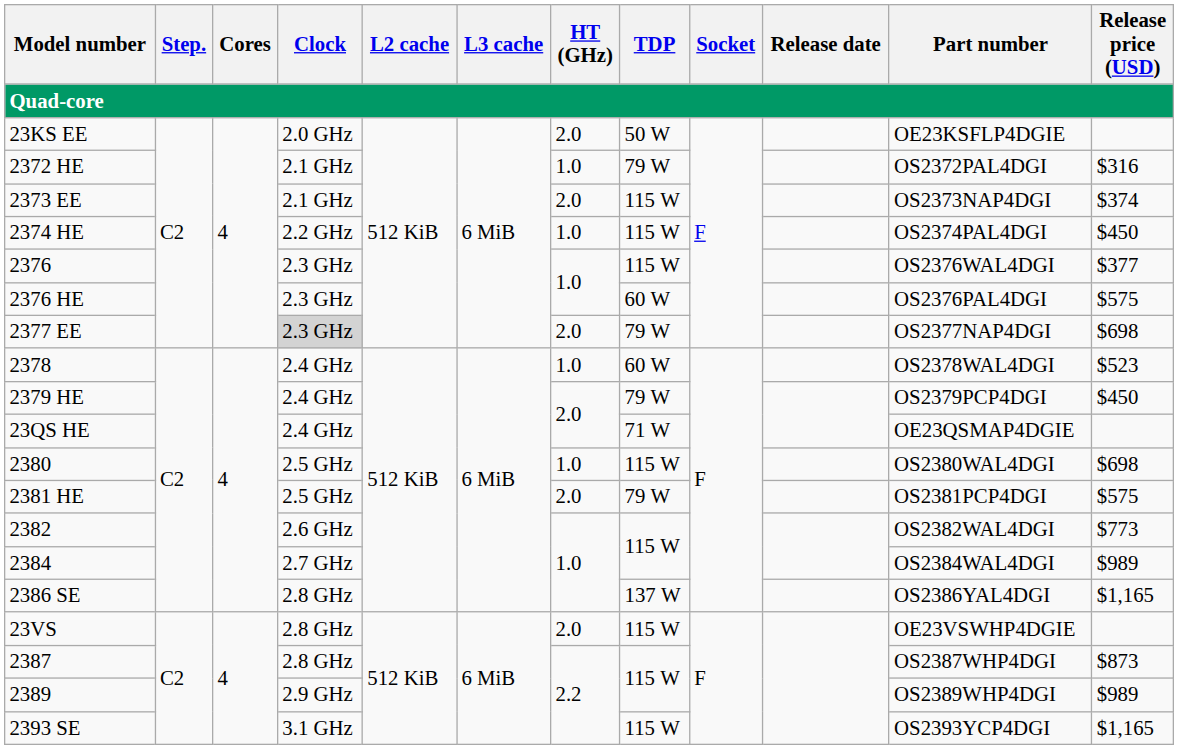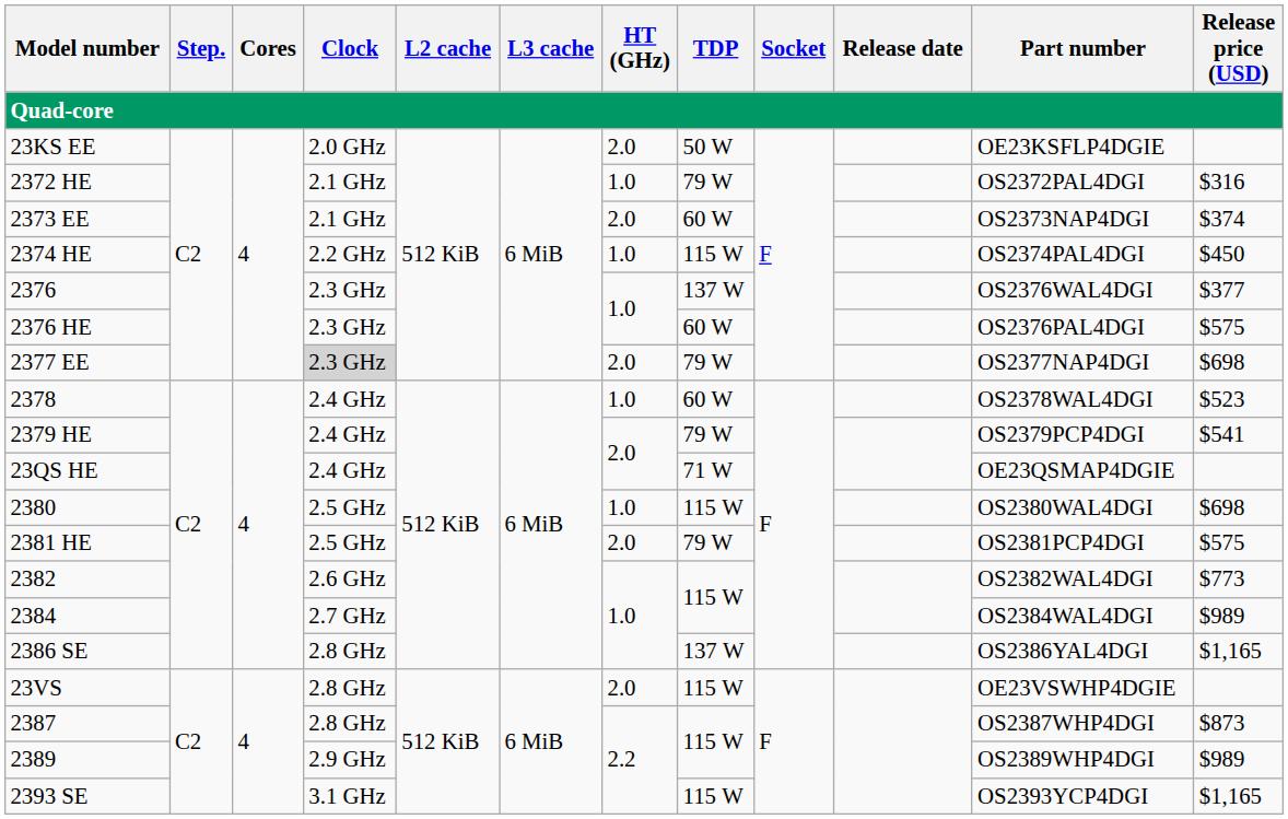 <table style="width:900px; px;" class="wikitable">
 <tr>
 <th>Model number</th>
 <th><a href='#'>Step.</a></th>
 <th>Cores</th>
 <th><a href='#'>Clock</a></th>
 <th><a href='#'>L2 cache</a></th>
 <th><a href='#'>L3 cache</a></th>
 <th><a href='#'>HT</a><br>(GHz)</th>
 <th><a href='#'>TDP</a></th>
 <th><a href='#'>Socket</a></th>
 <th>Release date</th>
 <th>Part number</th>
 <th>Release<br>price<br>(<a href='#'>USD</a>)</th>
 </tr>
 <tr>
 <td colspan="12" style="text-align:left; background:#096; color:white;"><strong>Quad-core</strong></td>
 </tr>
 <tr>
 <td>23KS EE</td>
 <td rowspan="7">C2</td>
 <td rowspan="7">4</td>
 <td>2.0 GHz</td>
 <td rowspan="7">512 KiB<br></td>
 <td rowspan="7">6 MiB</td>
 <td>2.0</td>
 <td>50 W</td>
 <td rowspan="7"><a href='#'>F</a><br></td>
 <td></td>
 <td>OE23KSFLP4DGIE</td>
 <td></td>
 </tr>
 <tr>
 <td>2372 HE</td>
 <td>2.1 GHz</td>
 <td>1.0</td>
 <td>79 W</td>
 <td></td>
 <td>OS2372PAL4DGI</td>
 <td>$316</td>
 </tr>
 <tr>
 <td>2373 EE</td>
 <td>2.1 GHz</td>
 <td>2.0</td>
-<td>115 W</td>
+<td>60 W</td>
 <td></td>
 <td>OS2373NAP4DGI</td>
 <td>$374</td>
 </tr>
 <tr>
 <td>2374 HE</td>
 <td>2.2 GHz</td>
 <td>1.0</td>
 <td>115 W</td>
 <td></td>
 <td>OS2374PAL4DGI</td>
 <td>$450</td>
 </tr>
 <tr>
 <td>2376</td>
 <td>2.3 GHz</td>
 <td rowspan="2">1.0</td>
-<td>115 W</td>
+<td>137 W</td>
 <td></td>
 <td>OS2376WAL4DGI</td>
 <td>$377</td>
 </tr>
 <tr>
 <td>2376 HE</td>
 <td>2.3 GHz</td>
 <td>60 W</td>
 <td></td>
 <td>OS2376PAL4DGI</td>
 <td>$575</td>
 </tr>
 <tr>
 <td>2377 EE</td>
 <td style="background: lightgrey;">2.3 GHz</td>
 <td>2.0</td>
 <td>79 W</td>
 <td></td>
 <td>OS2377NAP4DGI</td>
 <td>$698</td>
 </tr>
 <tr>
 <td>2378</td>
 <td rowspan="8">C2</td>
 <td rowspan="8">4</td>
 <td>2.4 GHz</td>
 <td rowspan="8">512 KiB<br></td>
 <td rowspan="8">6 MiB</td>
 <td>1.0</td>
 <td>60 W</td>
 <td rowspan="8">F<br></td>
 <td></td>
 <td>OS2378WAL4DGI</td>
 <td>$523</td>
 </tr>
 <tr>
 <td>2379 HE</td>
 <td>2.4 GHz</td>
 <td rowspan="2">2.0</td>
 <td>79 W</td>
 <td rowspan="2"></td>
 <td>OS2379PCP4DGI</td>
-<td>$450</td>
+<td>$541</td>
 </tr>
 <tr>
 <td>23QS HE</td>
 <td>2.4 GHz</td>
 <td>71 W</td>
 <td>OE23QSMAP4DGIE</td>
 <td></td>
 </tr>
 <tr>
 <td>2380</td>
 <td>2.5 GHz</td>
 <td>1.0</td>
 <td>115 W</td>
 <td></td>
 <td>OS2380WAL4DGI</td>
 <td>$698</td>
 </tr>
 <tr>
 <td>2381 HE</td>
 <td>2.5 GHz</td>
 <td>2.0</td>
 <td>79 W</td>
 <td></td>
 <td>OS2381PCP4DGI</td>
 <td>$575</td>
 </tr>
 <tr>
 <td>2382</td>
 <td>2.6 GHz</td>
 <td rowspan="3">1.0</td>
 <td rowspan="2">115 W</td>
 <td rowspan="2"></td>
 <td>OS2382WAL4DGI</td>
 <td>$773</td>
 </tr>
 <tr>
 <td>2384</td>
 <td>2.7 GHz</td>
 <td>OS2384WAL4DGI</td>
 <td>$989</td>
 </tr>
 <tr>
 <td>2386 SE</td>
 <td>2.8 GHz</td>
 <td>137 W</td>
 <td></td>
 <td>OS2386YAL4DGI</td>
 <td>$1,165</td>
 </tr>
 <tr>
 <td>23VS</td>
 <td rowspan="4">C2</td>
 <td rowspan="4">4</td>
 <td>2.8 GHz</td>
 <td rowspan="4">512 KiB<br></td>
 <td rowspan="4">6 MiB</td>
 <td>2.0</td>
 <td>115 W</td>
 <td rowspan="4">F<br></td>
 <td rowspan="4"></td>
 <td>OE23VSWHP4DGIE</td>
 <td></td>
 </tr>
 <tr>
 <td>2387</td>
 <td>2.8 GHz</td>
 <td rowspan="3">2.2</td>
 <td rowspan="2">115 W</td>
 <td>OS2387WHP4DGI</td>
 <td>$873</td>
 </tr>
 <tr>
 <td>2389</td>
 <td>2.9 GHz</td>
 <td>OS2389WHP4DGI</td>
 <td>$989</td>
 </tr>
 <tr>
 <td>2393 SE</td>
 <td>3.1 GHz</td>
 <td>115 W</td>
 <td>OS2393YCP4DGI</td>
 <td>$1,165</td>
 </tr>
 </table>
